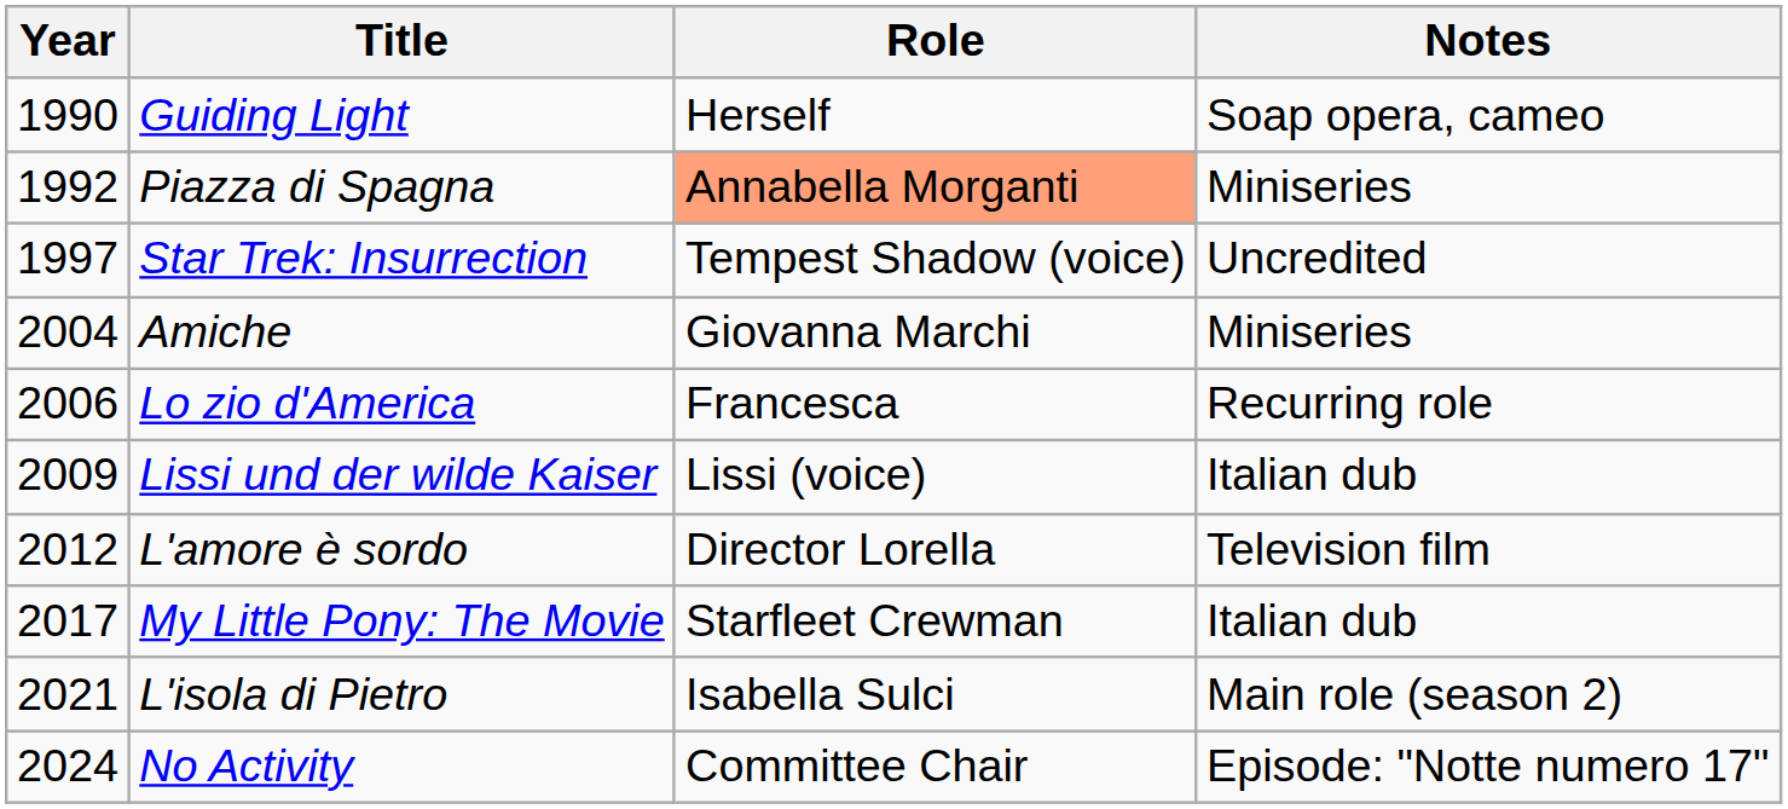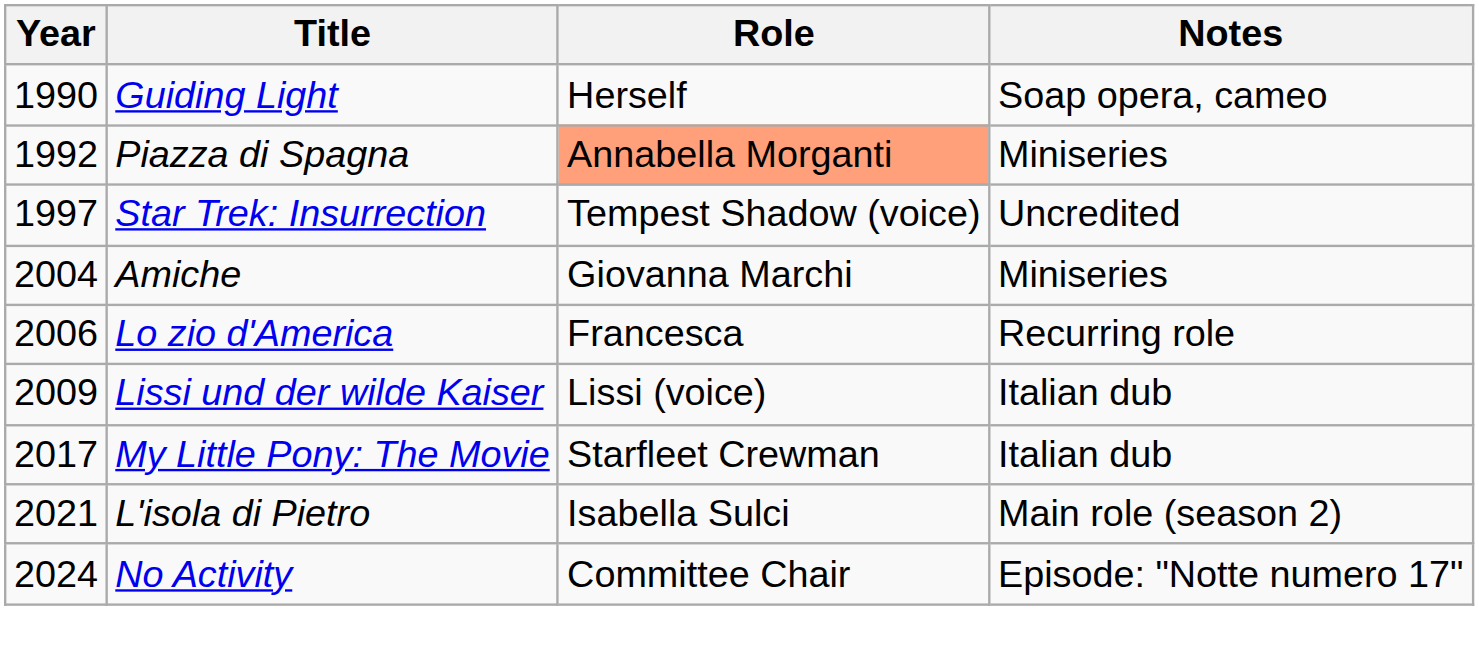 <table class="wikitable">
 <tr>
 <th>Year</th>
 <th>Title</th>
 <th>Role</th>
 <th>Notes</th>
 </tr>
 <tr>
 <td>1990</td>
 <td><em><a href='#'>Guiding Light</a></em></td>
 <td>Herself</td>
 <td>Soap opera, cameo</td>
 </tr>
 <tr>
 <td>1992</td>
 <td><em>Piazza di Spagna</em></td>
 <td style="background: lightsalmon;">Annabella Morganti</td>
 <td>Miniseries</td>
 </tr>
 <tr>
 <td>1997</td>
 <td><em><a href='#'>Star Trek: Insurrection</a></em></td>
 <td>Tempest Shadow (voice)</td>
 <td>Uncredited</td>
 </tr>
 <tr>
 <td>2004</td>
 <td><em>Amiche</em></td>
 <td>Giovanna Marchi</td>
 <td>Miniseries</td>
 </tr>
 <tr>
 <td>2006</td>
 <td><em><a href='#'>Lo zio d'America</a></em></td>
 <td>Francesca</td>
 <td>Recurring role</td>
 </tr>
 <tr>
 <td>2009</td>
 <td><em><a href='#'>Lissi und der wilde Kaiser</a></em></td>
 <td>Lissi (voice)</td>
 <td>Italian dub</td>
 </tr>
 <tr>
-<td>2012</td>
-<td><em>L'amore è sordo</em></td>
-<td>Director Lorella</td>
-<td>Television film</td>
-</tr>
-<tr>
 <td>2017</td>
 <td><em><a href='#'>My Little Pony: The Movie</a></em></td>
 <td>Starfleet Crewman</td>
 <td>Italian dub</td>
 </tr>
 <tr>
 <td>2021</td>
 <td><em>L'isola di Pietro</em></td>
 <td>Isabella Sulci</td>
 <td>Main role (season 2)</td>
 </tr>
 <tr>
 <td>2024</td>
 <td><em><a href='#'>No Activity</a></em></td>
 <td>Committee Chair</td>
 <td>Episode: "Notte numero 17"</td>
 </tr>
 </table>
